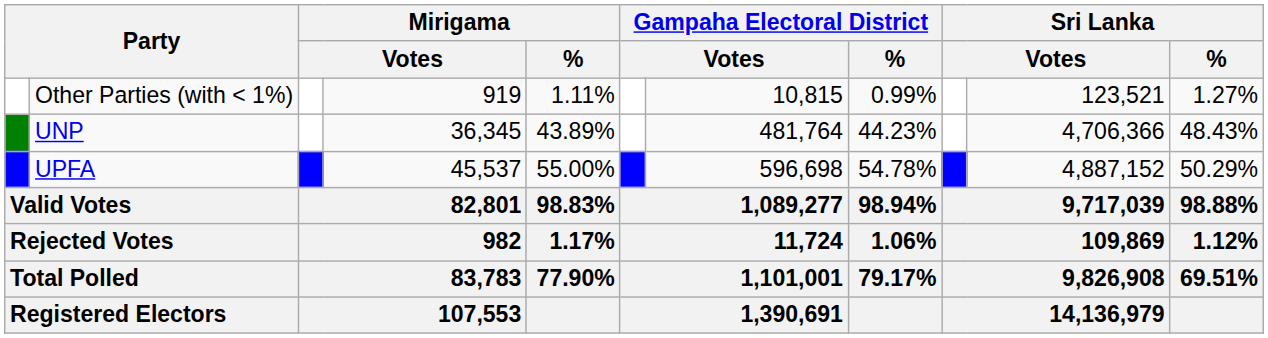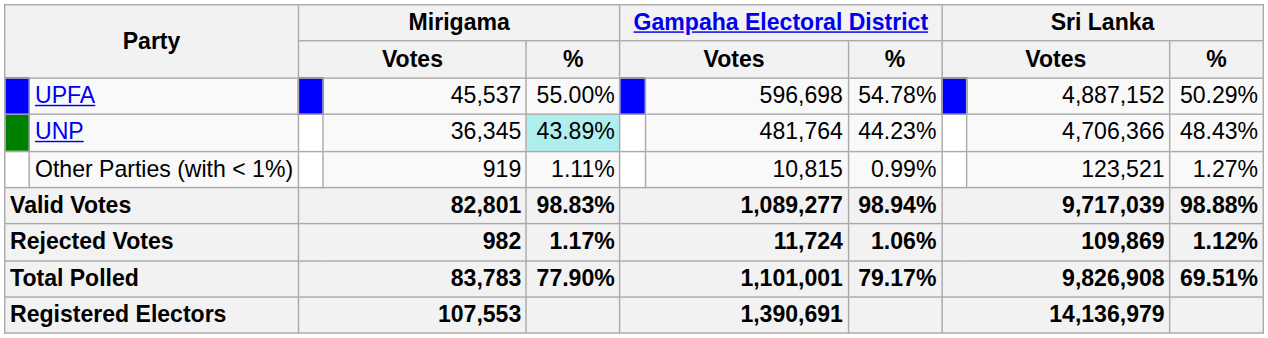 <table class="wikitable">
 <tr>
 <th colspan="2" width="144px"rowspan="2">Party</th>
 <th colspan="3" width="216px">Mirigama</th>
 <th colspan="3" width="216px"><a href='#'>Gampaha Electoral District</a></th>
 <th colspan="3" width="216px">Sri Lanka</th>
 </tr>
 <tr>
 <th colspan="2" width="144px">Votes</th>
 <th>%</th>
 <th colspan="2" width="144px">Votes</th>
 <th>%</th>
 <th colspan="2" width="144px">Votes</th>
 <th>%</th>
 </tr>
 <tr>
+<td style="background-color:blue;" width="10px"></td>
+<td style="text-align:left;"><a href='#'>UPFA</a></td>
+<td style="background-color:blue;" width="10px"></td>
+<td style="text-align:right;">45,537</td>
+<td style="text-align:right;">55.00%</td>
+<td style="background-color:blue;" width="10px"></td>
+<td style="text-align:right;">596,698</td>
+<td style="text-align:right;">54.78%</td>
+<td style="background-color:blue;" width="10px"></td>
+<td style="text-align:right;">4,887,152</td>
+<td style="text-align:right;">50.29%</td>
+</tr>
+<tr>
+<td style="background-color:green;" width="10px"></td>
+<td style="text-align:left;"><a href='#'>UNP</a></td>
+<td style="background-color:white;" width="10px"></td>
+<td style="text-align:right;">36,345</td>
+<td style="background: paleturquoise; text-align:right;">43.89%</td>
+<td style="background-color:white;" width="10px"></td>
+<td style="text-align:right;">481,764</td>
+<td style="text-align:right;">44.23%</td>
+<td style="background-color:white;" width="10px"></td>
+<td style="text-align:right;">4,706,366</td>
+<td style="text-align:right;">48.43%</td>
+</tr>
+<tr>
 <td style="background-color:white;" width="10px"></td>
 <td style="text-align:left;">Other Parties (with < 1%)</td>
 <td style="background-color:white;" width="10px"></td>
 <td style="text-align:right;">919</td>
 <td style="text-align:right;">1.11%</td>
 <td style="background-color:white;" width="10px"></td>
 <td style="text-align:right;">10,815</td>
 <td style="text-align:right;">0.99%</td>
 <td style="background-color:white;" width="10px"></td>
 <td style="text-align:right;">123,521</td>
 <td style="text-align:right;">1.27%</td>
-</tr>
-<tr>
-<td style="background-color:green;" width="10px"></td>
-<td style="text-align:left;"><a href='#'>UNP</a></td>
-<td style="background-color:white;" width="10px"></td>
-<td style="text-align:right;">36,345</td>
-<td style="text-align:right;">43.89%</td>
-<td style="background-color:white;" width="10px"></td>
-<td style="text-align:right;">481,764</td>
-<td style="text-align:right;">44.23%</td>
-<td style="background-color:white;" width="10px"></td>
-<td style="text-align:right;">4,706,366</td>
-<td style="text-align:right;">48.43%</td>
-</tr>
-<tr>
-<td style="background-color:blue;" width="10px"></td>
-<td style="text-align:left;"><a href='#'>UPFA</a></td>
-<td style="background-color:blue;" width="10px"></td>
-<td style="text-align:right;">45,537</td>
-<td style="text-align:right;">55.00%</td>
-<td style="background-color:blue;" width="10px"></td>
-<td style="text-align:right;">596,698</td>
-<td style="text-align:right;">54.78%</td>
-<td style="background-color:blue;" width="10px"></td>
-<td style="text-align:right;">4,887,152</td>
-<td style="text-align:right;">50.29%</td>
 </tr>
 <tr>
 <th colspan="2" width="144px"style="text-align:left;">Valid Votes</th>
 <th style="text-align:right;"colspan="2" width="144px">82,801</th>
 <th style="text-align:right;">98.83%</th>
 <th style="text-align:right;"colspan="2" width="144px">1,089,277</th>
 <th style="text-align:right;">98.94%</th>
 <th style="text-align:right;"colspan="2" width="144px">9,717,039</th>
 <th style="text-align:right;">98.88%</th>
 </tr>
 <tr>
 <th colspan="2" width="144px"style="text-align:left;">Rejected Votes</th>
 <th style="text-align:right;"colspan="2" width="144px">982</th>
 <th style="text-align:right;">1.17%</th>
 <th style="text-align:right;"colspan="2" width="144px">11,724</th>
 <th style="text-align:right;">1.06%</th>
 <th style="text-align:right;"colspan="2" width="144px">109,869</th>
 <th style="text-align:right;">1.12%</th>
 </tr>
 <tr>
 <th colspan="2" width="144px"style="text-align:left;">Total Polled</th>
 <th style="text-align:right;"colspan="2" width="144px">83,783</th>
 <th style="text-align:right;">77.90%</th>
 <th style="text-align:right;"colspan="2" width="144px">1,101,001</th>
 <th style="text-align:right;">79.17%</th>
 <th style="text-align:right;"colspan="2" width="144px">9,826,908</th>
 <th style="text-align:right;">69.51%</th>
 </tr>
 <tr>
 <th colspan="2" width="144px"style="text-align:left;">Registered Electors</th>
 <th style="text-align:right;"colspan="2" width="144px">107,553</th>
 <th></th>
 <th style="text-align:right;"colspan="2" width="144px">1,390,691</th>
 <th></th>
 <th style="text-align:right;"colspan="2" width="144px">14,136,979</th>
 <th></th>
 </tr>
 </table>
